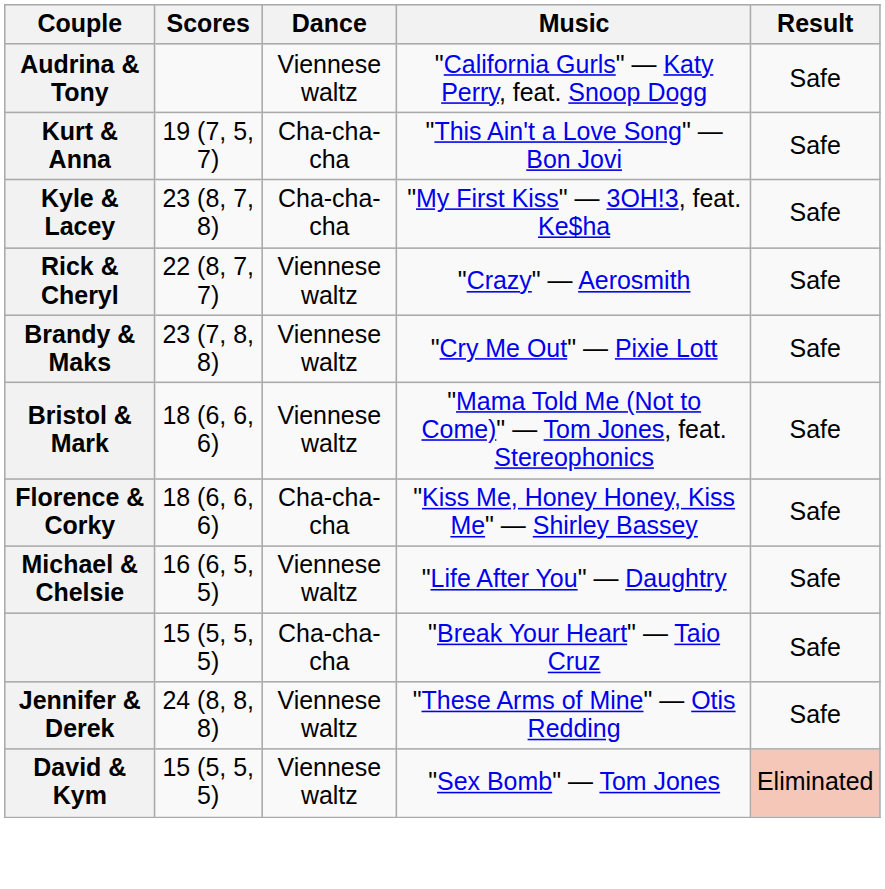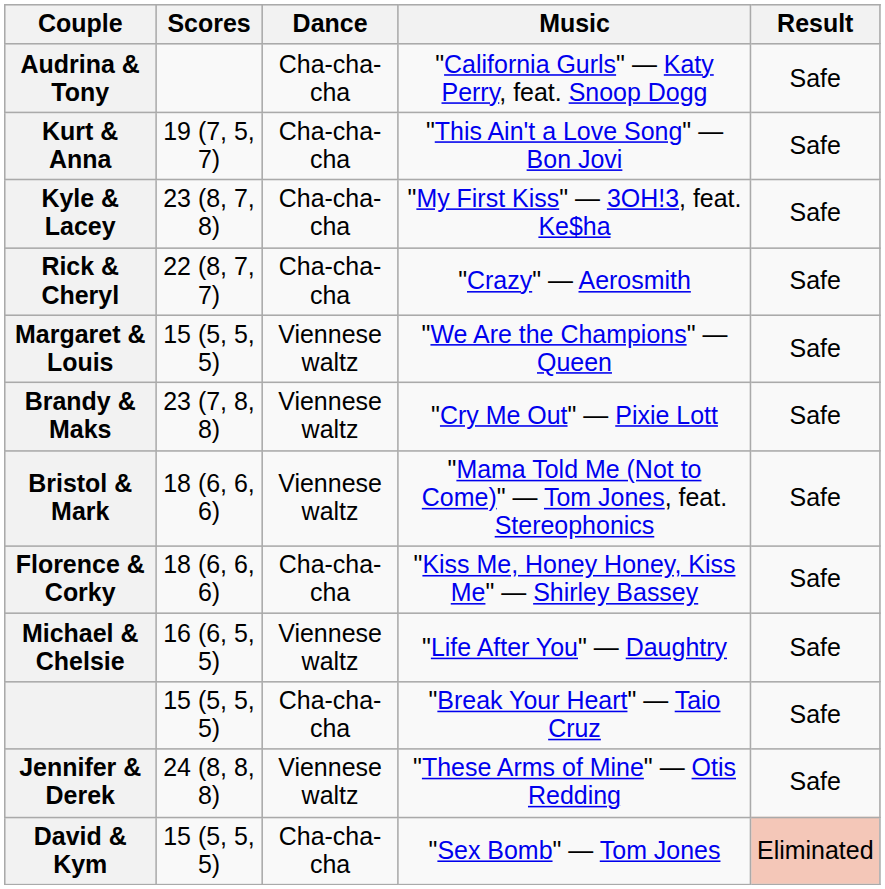 <table class="wikitable sortable" style="text-align:center; width:90%">
 <tr>
 <th scope="col">Couple</th>
 <th scope="col">Scores</th>
 <th scope="col" class="unsortable">Dance</th>
 <th scope="col" class="unsortable">Music</th>
 <th scope="col" class="unsortable">Result</th>
 </tr>
 <tr>
 <th scope="row">Audrina & Tony</th>
 <td></td>
-<td>Viennese waltz</td>
+<td>Cha-cha-cha</td>
 <td>"<a href='#'>California Gurls</a>" — <a href='#'>Katy Perry</a>, feat. <a href='#'>Snoop Dogg</a></td>
 <td>Safe</td>
 </tr>
 <tr>
 <th scope="row">Kurt & Anna</th>
 <td>19 (7, 5, 7)</td>
 <td>Cha-cha-cha</td>
 <td>"<a href='#'>This Ain't a Love Song</a>" — <a href='#'>Bon Jovi</a></td>
 <td>Safe</td>
 </tr>
 <tr>
 <th scope="row">Kyle & Lacey</th>
 <td>23 (8, 7, 8)</td>
 <td>Cha-cha-cha</td>
 <td>"<a href='#'>My First Kiss</a>" — <a href='#'>3OH!3</a>, feat. <a href='#'>Ke$ha</a></td>
 <td>Safe</td>
 </tr>
 <tr>
 <th scope="row">Rick & Cheryl</th>
 <td>22 (8, 7, 7)</td>
+<td>Cha-cha-cha</td>
+<td>"<a href='#'>Crazy</a>" — <a href='#'>Aerosmith</a></td>
+<td>Safe</td>
+</tr>
+<tr>
+<th scope="row">Margaret & Louis</th>
+<td>15 (5, 5, 5)</td>
 <td>Viennese waltz</td>
-<td>"<a href='#'>Crazy</a>" — <a href='#'>Aerosmith</a></td>
+<td>"<a href='#'>We Are the Champions</a>" — <a href='#'>Queen</a></td>
 <td>Safe</td>
 </tr>
 <tr>
 <th scope="row">Brandy & Maks</th>
 <td>23 (7, 8, 8)</td>
 <td>Viennese waltz</td>
 <td>"<a href='#'>Cry Me Out</a>" — <a href='#'>Pixie Lott</a></td>
 <td>Safe</td>
 </tr>
 <tr>
 <th scope="row">Bristol & Mark</th>
 <td>18 (6, 6, 6)</td>
 <td>Viennese waltz</td>
 <td>"<a href='#'>Mama Told Me (Not to Come)</a>" — <a href='#'>Tom Jones</a>, feat. <a href='#'>Stereophonics</a></td>
 <td>Safe</td>
 </tr>
 <tr>
 <th scope="row">Florence & Corky</th>
 <td>18 (6, 6, 6)</td>
 <td>Cha-cha-cha</td>
 <td>"<a href='#'>Kiss Me, Honey Honey, Kiss Me</a>" — <a href='#'>Shirley Bassey</a></td>
 <td>Safe</td>
 </tr>
 <tr>
 <th scope="row">Michael & Chelsie</th>
 <td>16 (6, 5, 5)</td>
 <td>Viennese waltz</td>
 <td>"<a href='#'>Life After You</a>" — <a href='#'>Daughtry</a></td>
 <td>Safe</td>
 </tr>
 <tr>
 <th scope="row"></th>
 <td>15 (5, 5, 5)</td>
 <td>Cha-cha-cha</td>
 <td>"<a href='#'>Break Your Heart</a>" — <a href='#'>Taio Cruz</a></td>
 <td>Safe</td>
 </tr>
 <tr>
 <th scope="row">Jennifer & Derek</th>
 <td>24 (8, 8, 8)</td>
 <td>Viennese waltz</td>
 <td>"<a href='#'>These Arms of Mine</a>" — <a href='#'>Otis Redding</a></td>
 <td>Safe</td>
 </tr>
 <tr>
 <th scope="row">David & Kym</th>
 <td>15 (5, 5, 5)</td>
-<td>Viennese waltz</td>
+<td>Cha-cha-cha</td>
 <td>"<a href='#'>Sex Bomb</a>" — <a href='#'>Tom Jones</a></td>
 <td bgcolor=f4c7b8>Eliminated</td>
 </tr>
 </table>
